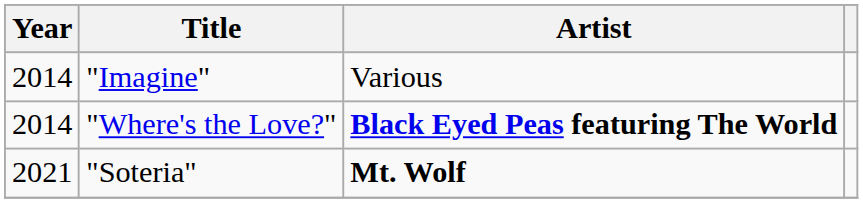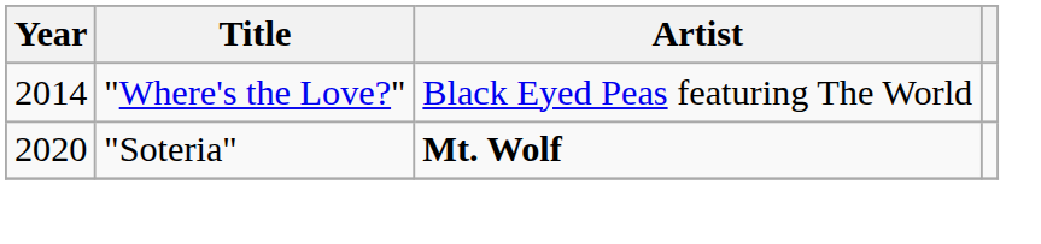 <table class="wikitable">
 <tr>
 <th>Year</th>
 <th>Title</th>
 <th>Artist</th>
 <th></th>
 </tr>
 <tr>
 <td>2014</td>
-<td>"<a href='#'>Imagine</a>" </td>
-<td>Various</td>
-<td style="text-align: center;"></td>
-</tr>
-<tr>
-<td>2014</td>
 <td>"<a href='#'>Where's the Love?</a>"</td>
-<td><strong><a href='#'>Black Eyed Peas</a> featuring The World</strong></td>
+<td><a href='#'>Black Eyed Peas</a> featuring The World</td>
 <td></td>
 </tr>
 <tr>
-<td>2021</td>
+<td>2020</td>
 <td>"Soteria"</td>
 <td><strong>Mt. Wolf</strong></td>
 <td></td>
 </tr>
 <tr>
 </tr>
 </table>
